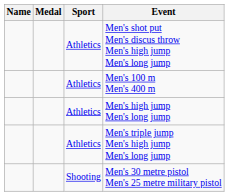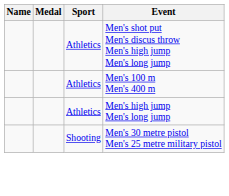 <table class="wikitable sortable" style="font-size:90%">
 <tr>
 <th>Name</th>
 <th>Medal</th>
 <th>Sport</th>
 <th>Event</th>
 </tr>
 <tr>
 <td></td>
 <td><br><br><br></td>
 <td><a href='#'>Athletics</a></td>
 <td><a href='#'>Men's shot put</a><br><a href='#'>Men's discus throw</a><br><a href='#'>Men's high jump</a><br><a href='#'>Men's long jump</a></td>
 </tr>
 <tr>
 <td></td>
 <td><br></td>
 <td><a href='#'>Athletics</a></td>
 <td><a href='#'>Men's 100 m</a><br><a href='#'>Men's 400 m</a></td>
 </tr>
 <tr>
 <td></td>
 <td><br></td>
 <td><a href='#'>Athletics</a></td>
 <td><a href='#'>Men's high jump</a><br><a href='#'>Men's long jump</a></td>
 </tr>
 <tr>
 <td></td>
-<td><br><br></td>
-<td><a href='#'>Athletics</a></td>
-<td><a href='#'>Men's triple jump</a><br><a href='#'>Men's high jump</a><br><a href='#'>Men's long jump</a></td>
-</tr>
-<tr>
-<td></td>
 <td><br></td>
 <td><a href='#'>Shooting</a></td>
 <td><a href='#'>Men's 30 metre pistol</a><br><a href='#'>Men's 25 metre military pistol</a></td>
 </tr>
 </table>
